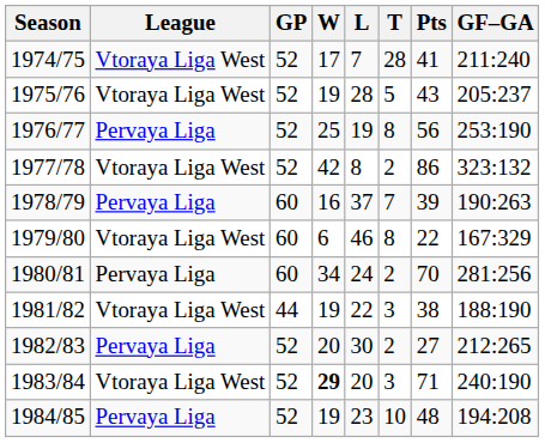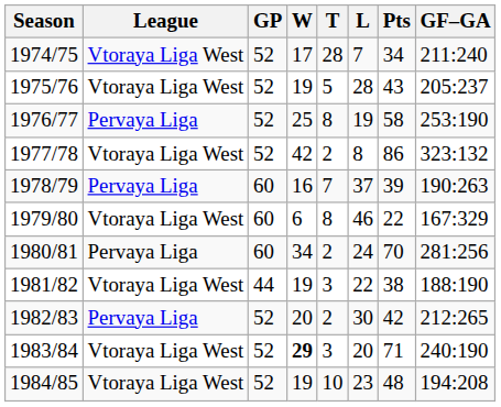 <table class="wikitable">
 <tr>
 <th>Season</th>
 <th>League</th>
 <th>GP</th>
 <th>W</th>
+<th>T</th>
 <th>L</th>
-<th>T</th>
 <th>Pts</th>
 <th>GF–GA</th>
 </tr>
 <tr>
 <td>1974/75</td>
 <td><a href='#'>Vtoraya Liga</a> West</td>
 <td>52</td>
 <td>17</td>
+<td>28</td>
 <td>7</td>
-<td>28</td>
-<td>41</td>
+<td>34</td>
 <td>211:240</td>
 </tr>
 <tr bgcolor="#ffffff">
 <td>1975/76</td>
 <td>Vtoraya Liga West</td>
 <td>52</td>
 <td>19</td>
+<td>5</td>
 <td>28</td>
-<td>5</td>
 <td>43</td>
 <td>205:237</td>
 </tr>
 <tr>
 <td>1976/77</td>
 <td><a href='#'>Pervaya Liga</a></td>
 <td>52</td>
 <td>25</td>
+<td>8</td>
 <td>19</td>
-<td>8</td>
-<td>56</td>
+<td>58</td>
 <td>253:190</td>
 </tr>
 <tr bgcolor="#ffffff">
 <td>1977/78</td>
 <td>Vtoraya Liga West</td>
 <td>52</td>
 <td>42</td>
+<td>2</td>
 <td>8</td>
-<td>2</td>
 <td>86</td>
 <td>323:132</td>
 </tr>
 <tr>
 <td>1978/79</td>
 <td><a href='#'>Pervaya Liga</a></td>
 <td>60</td>
 <td>16</td>
+<td>7</td>
 <td>37</td>
-<td>7</td>
 <td>39</td>
 <td>190:263</td>
 </tr>
 <tr bgcolor="#ffffff">
 <td>1979/80</td>
 <td>Vtoraya Liga West</td>
 <td>60</td>
 <td>6</td>
+<td>8</td>
 <td>46</td>
-<td>8</td>
 <td>22</td>
 <td>167:329</td>
 </tr>
 <tr>
 <td>1980/81</td>
 <td>Pervaya Liga</td>
 <td>60</td>
 <td>34</td>
+<td>2</td>
 <td>24</td>
-<td>2</td>
 <td>70</td>
 <td>281:256</td>
 </tr>
 <tr bgcolor="#ffffff">
 <td>1981/82</td>
 <td>Vtoraya Liga West</td>
 <td>44</td>
 <td>19</td>
+<td>3</td>
 <td>22</td>
-<td>3</td>
 <td>38</td>
 <td>188:190</td>
 </tr>
 <tr>
 <td>1982/83</td>
 <td><a href='#'>Pervaya Liga</a></td>
 <td>52</td>
 <td>20</td>
+<td>2</td>
 <td>30</td>
-<td>2</td>
-<td>27</td>
+<td>42</td>
 <td>212:265</td>
 </tr>
 <tr bgcolor="#ffffff">
 <td>1983/84</td>
 <td>Vtoraya Liga West</td>
 <td>52</td>
 <td><strong>29</strong></td>
+<td>3</td>
 <td>20</td>
-<td>3</td>
 <td>71</td>
 <td>240:190</td>
 </tr>
 <tr>
 <td>1984/85</td>
-<td><a href='#'>Pervaya Liga</a></td>
+<td>Vtoraya Liga West</td>
 <td>52</td>
 <td>19</td>
+<td>10</td>
 <td>23</td>
-<td>10</td>
 <td>48</td>
 <td>194:208</td>
 </tr>
 </table>
